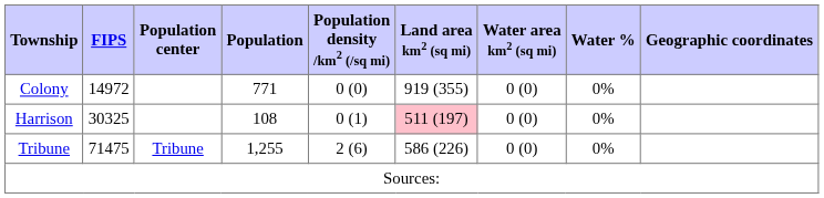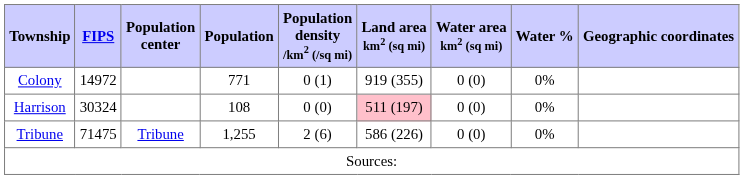 <table class="toccolours" border=1 cellspacing=0 cellpadding=4 style="text-align:center; border-collapse:collapse; font-size:90%;">
 <tr style="background:#ccccff">
 <th>Township</th>
 <th><a href='#'>FIPS</a></th>
 <th>Population<br>center</th>
 <th>Population</th>
 <th>Population<br>density<br><small>/km<sup>2</sup> (/sq mi)</small></th>
 <th>Land area<br><small>km<sup>2</sup> (sq mi)</small></th>
 <th>Water area<br><small>km<sup>2</sup> (sq mi)</small></th>
 <th>Water %</th>
 <th>Geographic coordinates</th>
 </tr>
 <tr>
 <td><a href='#'>Colony</a></td>
 <td>14972</td>
 <td></td>
 <td>771</td>
-<td>0 (0)</td>
+<td>0 (1)</td>
 <td>919 (355)</td>
 <td>0 (0)</td>
 <td>0%</td>
 <td></td>
 </tr>
 <tr>
 <td><a href='#'>Harrison</a></td>
-<td>30325</td>
+<td>30324</td>
 <td></td>
 <td>108</td>
-<td>0 (1)</td>
+<td>0 (0)</td>
 <td style="background: pink;">511 (197)</td>
 <td>0 (0)</td>
 <td>0%</td>
 <td></td>
 </tr>
 <tr>
 <td><a href='#'>Tribune</a></td>
 <td>71475</td>
 <td><a href='#'>Tribune</a></td>
 <td>1,255</td>
 <td>2 (6)</td>
 <td>586 (226)</td>
 <td>0 (0)</td>
 <td>0%</td>
 <td></td>
 </tr>
 <tr>
 <td colspan=9>Sources: </td>
 </tr>
 </table>
